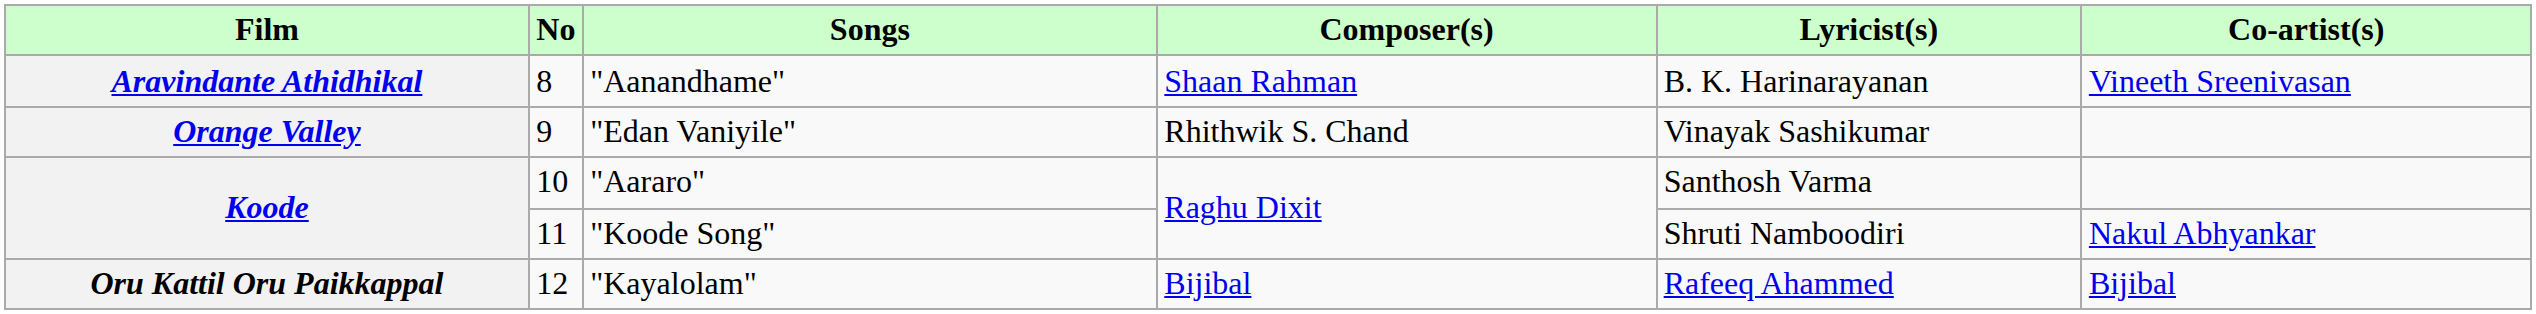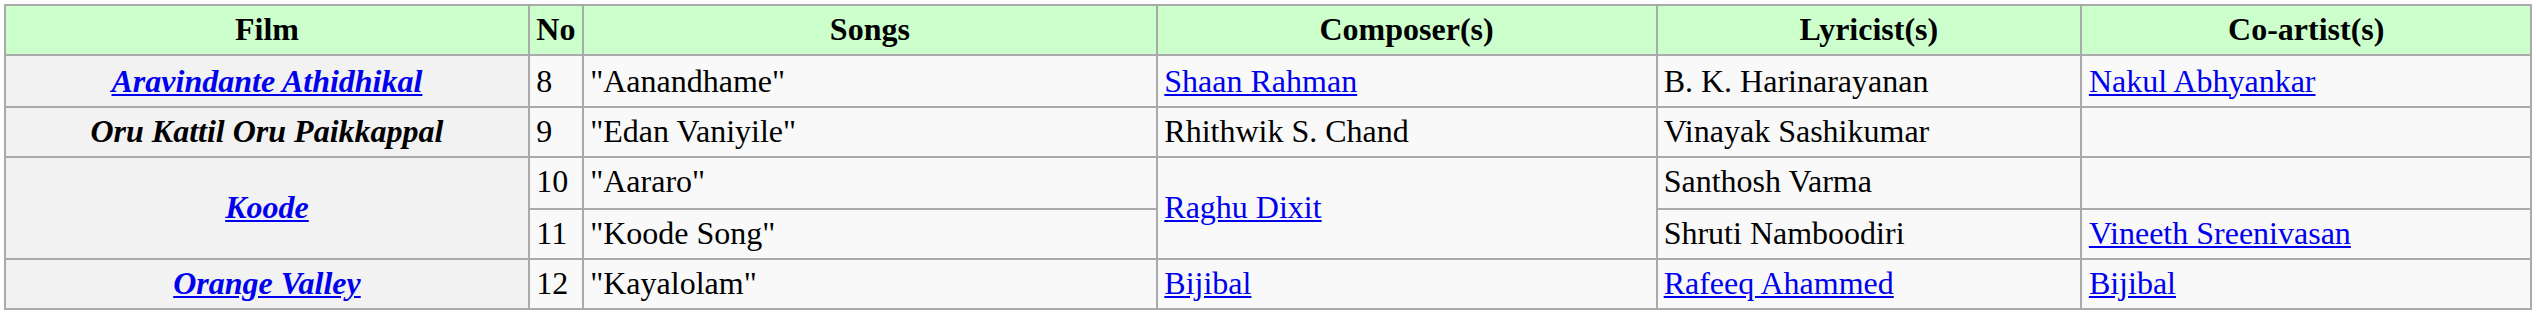 <table class="wikitable plainrowheaders" width="100%" textcolor:#000;">
 <tr style="background:#cfc; text-align:center;">
 <td scope="col" width=21%><strong>Film</strong></td>
 <td><strong>No</strong></td>
 <td scope="col" width=23%><strong>Songs</strong></td>
 <td scope="col" width=20%><strong>Composer(s)</strong></td>
 <td scope="col" width=17%><strong>Lyricist(s)</strong></td>
 <td scope="col" width=18%><strong>Co-artist(s)</strong></td>
 </tr>
 <tr>
 <th scope="row"><em><a href='#'>Aravindante Athidhikal</a></em></th>
 <td>8</td>
 <td>"Aanandhame"</td>
 <td><a href='#'>Shaan Rahman</a></td>
 <td>B. K. Harinarayanan</td>
-<td><a href='#'>Vineeth Sreenivasan</a></td>
+<td><a href='#'>Nakul Abhyankar</a></td>
 </tr>
 <tr>
-<th scope="row"><em><a href='#'>Orange Valley</a></em></th>
+<th scope="row"><em>Oru Kattil Oru Paikkappal</em></th>
 <td>9</td>
 <td>"Edan Vaniyile"</td>
 <td>Rhithwik S. Chand</td>
 <td>Vinayak Sashikumar</td>
 <td></td>
 </tr>
 <tr>
 <th scope="row" rowspan="2"><em><a href='#'>Koode</a></em></th>
 <td>10</td>
 <td>"Aararo"</td>
 <td rowspan="2"><a href='#'>Raghu Dixit</a></td>
 <td>Santhosh Varma</td>
 <td></td>
 </tr>
 <tr>
 <td>11</td>
 <td>"Koode Song"</td>
 <td>Shruti Namboodiri</td>
-<td><a href='#'>Nakul Abhyankar</a></td>
+<td><a href='#'>Vineeth Sreenivasan</a></td>
 </tr>
 <tr>
-<th scope="row"><em>Oru Kattil Oru Paikkappal</em></th>
+<th scope="row"><em><a href='#'>Orange Valley</a></em></th>
 <td>12</td>
 <td>"Kayalolam"</td>
 <td><a href='#'>Bijibal</a></td>
 <td><a href='#'>Rafeeq Ahammed</a></td>
 <td><a href='#'>Bijibal</a></td>
 </tr>
 </table>
